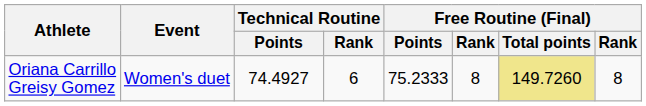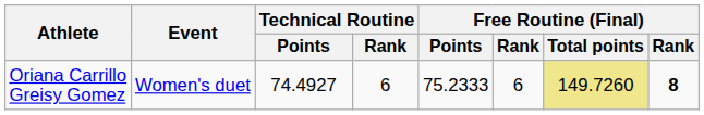 <table class=wikitable style="font-size:90%">
 <tr>
 <th rowspan="2">Athlete</th>
 <th rowspan="2">Event</th>
 <th colspan="2">Technical Routine</th>
 <th colspan="4">Free Routine (Final)</th>
 </tr>
 <tr style="font-size:95%">
 <th>Points</th>
 <th>Rank</th>
 <th>Points</th>
 <th>Rank</th>
 <th>Total points</th>
 <th>Rank</th>
 </tr>
 <tr align=center>
 <td align=left><a href='#'>Oriana Carrillo</a><br><a href='#'>Greisy Gomez</a></td>
 <td align=left><a href='#'>Women's duet</a></td>
 <td>74.4927</td>
 <td>6</td>
 <td>75.2333</td>
-<td>8</td>
+<td>6</td>
 <td style="background: khaki;">149.7260</td>
-<td>8</td>
+<td><strong>8</strong></td>
 </tr>
 </table>
